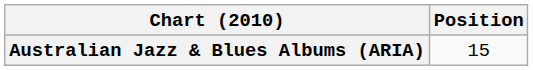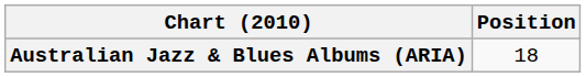 <table class="wikitable plainrowheaders" style="text-align:center">
 <tr>
 <th scope="col">Chart (2010)</th>
 <th scope="col">Position</th>
 </tr>
 <tr>
 <th scope="row">Australian Jazz & Blues Albums (ARIA)</th>
-<td>15</td>
+<td>18</td>
 </tr>
 </table>
